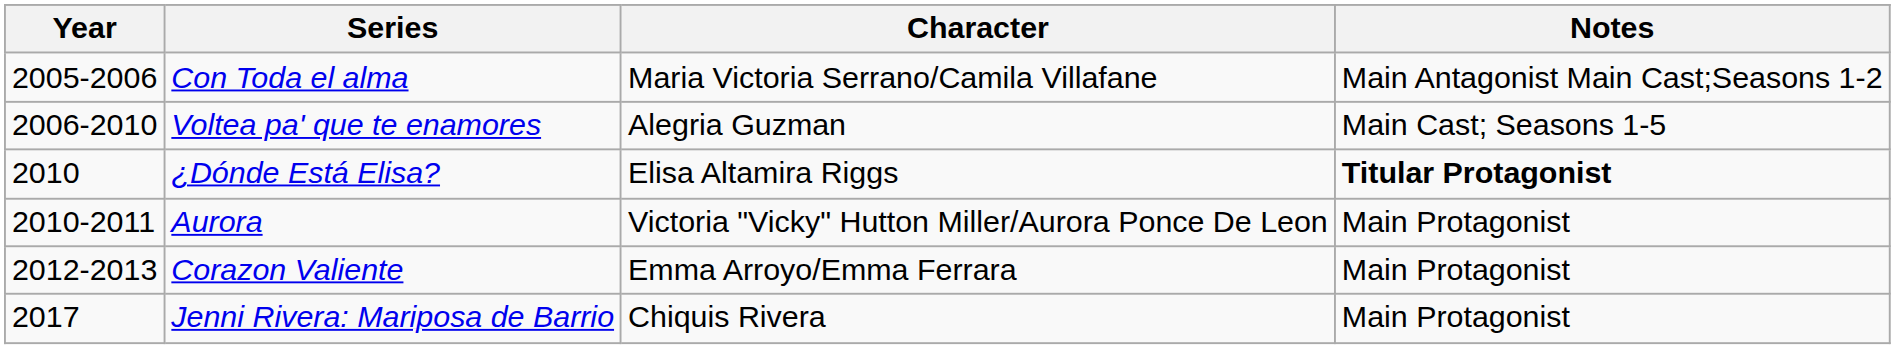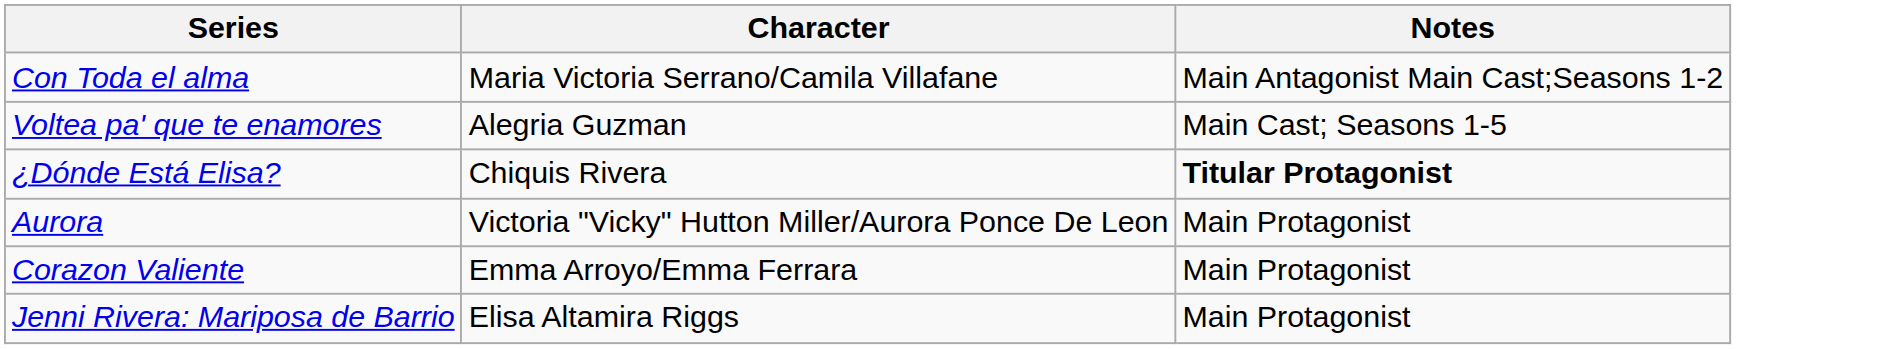 <table class="wikitable">
 <tr>
-<th>Year</th>
 <th>Series</th>
 <th>Character</th>
 <th>Notes</th>
 </tr>
 <tr>
-<td>2005-2006</td>
 <td><em><a href='#'>Con Toda el alma</a></em></td>
 <td>Maria Victoria Serrano/Camila Villafane</td>
 <td>Main Antagonist Main Cast;Seasons 1-2</td>
 </tr>
 <tr>
-<td>2006-2010</td>
 <td><em><a href='#'>Voltea pa' que te enamores</a></em></td>
 <td>Alegria Guzman</td>
 <td>Main Cast; Seasons 1-5</td>
 </tr>
 <tr>
-<td>2010</td>
 <td><em><a href='#'>¿Dónde Está Elisa?</a></em></td>
-<td>Elisa Altamira Riggs</td>
+<td>Chiquis Rivera</td>
 <td><strong>Titular Protagonist</strong></td>
 </tr>
 <tr>
-<td>2010-2011</td>
 <td><em><a href='#'>Aurora</a></em></td>
 <td>Victoria "Vicky" Hutton Miller/Aurora Ponce De Leon</td>
 <td>Main Protagonist</td>
 </tr>
 <tr>
-<td>2012-2013</td>
 <td><em><a href='#'>Corazon Valiente</a></em></td>
 <td>Emma Arroyo/Emma Ferrara</td>
 <td>Main Protagonist</td>
 </tr>
 <tr>
-<td>2017</td>
 <td><em> <a href='#'>Jenni Rivera: Mariposa de Barrio</a> </em></td>
-<td>Chiquis Rivera</td>
+<td>Elisa Altamira Riggs</td>
 <td>Main Protagonist</td>
 </tr>
 </table>
